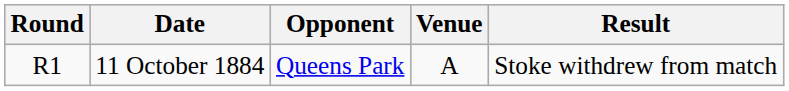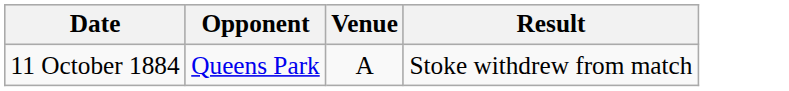 <table class="wikitable" style="font-size:100%; text-align:center">
 <tr>
-<th>Round</th>
 <th>Date</th>
 <th>Opponent</th>
 <th>Venue</th>
 <th>Result</th>
 </tr>
 <tr style="background-color:">
-<td>R1</td>
 <td>11 October 1884</td>
 <td><a href='#'>Queens Park</a></td>
 <td>A</td>
 <td>Stoke withdrew from match</td>
 </tr>
 </table>
